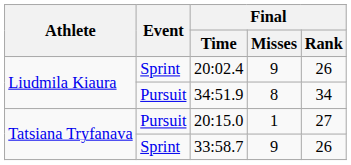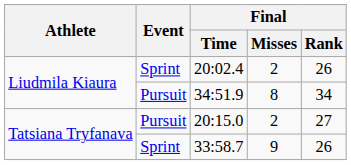 <table class="wikitable">
 <tr>
 <th rowspan="2">Athlete</th>
 <th rowspan="2">Event</th>
 <th colspan="3">Final</th>
 </tr>
 <tr>
 <th>Time</th>
 <th>Misses</th>
 <th>Rank</th>
 </tr>
 <tr>
 <td rowspan="2"><a href='#'>Liudmila Kiaura</a></td>
 <td><a href='#'>Sprint</a></td>
 <td align="center">20:02.4</td>
-<td align="center">9</td>
+<td align="center">2</td>
 <td align="center">26</td>
 </tr>
 <tr>
 <td><a href='#'>Pursuit</a></td>
 <td align="center">34:51.9</td>
 <td align="center">8</td>
 <td align="center">34</td>
 </tr>
 <tr>
 <td rowspan="2"><a href='#'>Tatsiana Tryfanava</a></td>
 <td><a href='#'>Pursuit</a></td>
 <td align="center">20:15.0</td>
-<td align="center">1</td>
+<td align="center">2</td>
 <td align="center">27</td>
 </tr>
 <tr>
 <td><a href='#'>Sprint</a></td>
 <td align="center">33:58.7</td>
 <td align="center">9</td>
 <td align="center">26</td>
 </tr>
 </table>
